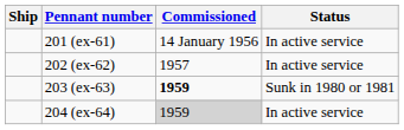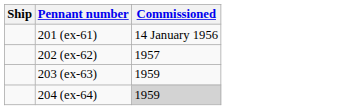 <table class="wikitable">
 <tr>
 <th>Ship</th>
 <th><a href='#'>Pennant number</a></th>
 <th><a href='#'>Commissioned</a></th>
-<th>Status</th>
 </tr>
 <tr>
 <td></td>
 <td>201 (ex-61)</td>
 <td>14 January 1956</td>
-<td>In active service</td>
 </tr>
 <tr>
 <td></td>
 <td>202 (ex-62)</td>
 <td>1957</td>
-<td>In active service</td>
 </tr>
 <tr>
 <td></td>
 <td>203 (ex-63)</td>
-<td><strong>1959</strong></td>
-<td>Sunk in 1980 or 1981</td>
+<td>1959</td>
 </tr>
 <tr>
 <td></td>
 <td>204 (ex-64)</td>
 <td style="background: lightgrey;">1959</td>
-<td>In active service</td>
 </tr>
 </table>
